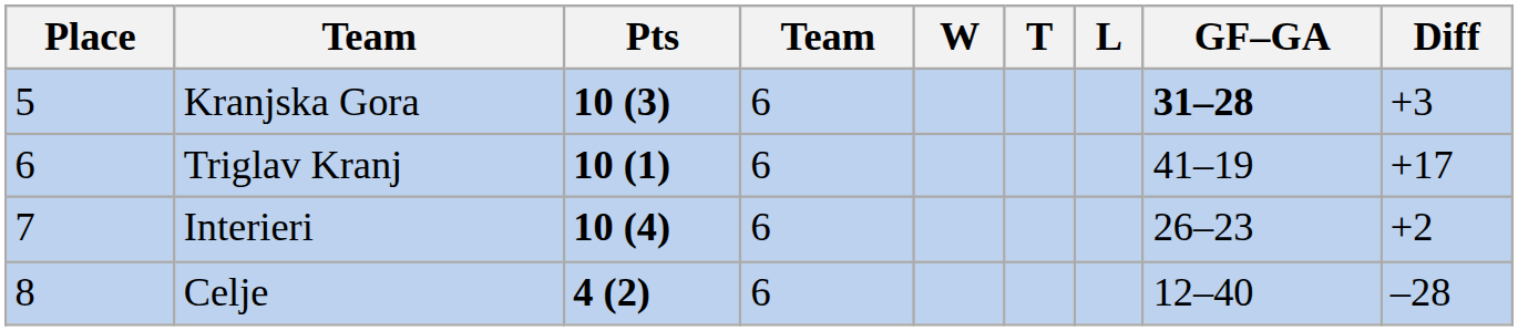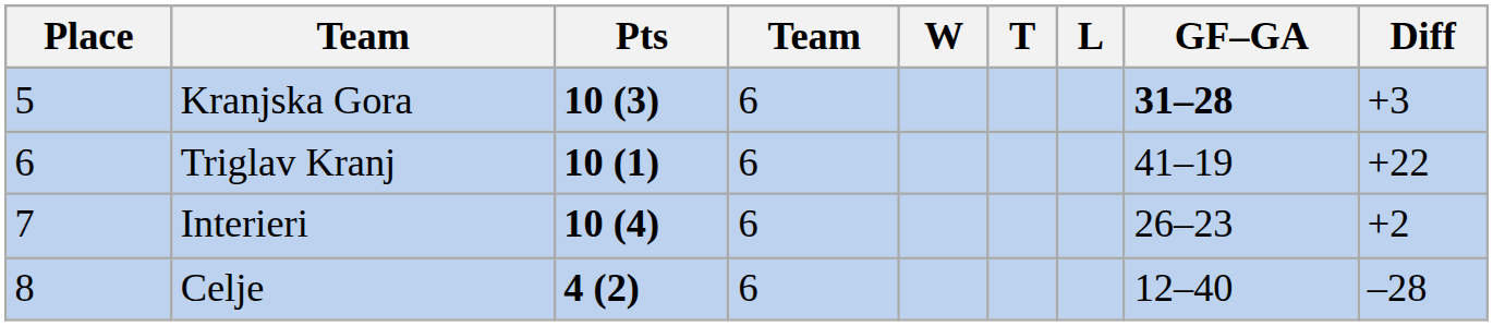 <table class="wikitable" width="600px">
 <tr style="background-color:#c0c0c0;">
 <th>Place</th>
 <th>Team</th>
 <th>Pts</th>
 <th>Team</th>
 <th>W</th>
 <th>T</th>
 <th>L</th>
 <th>GF–GA</th>
 <th>Diff</th>
 </tr>
 <tr bgcolor="#BCD2EE">
 <td>5</td>
 <td>Kranjska Gora</td>
 <td><strong>10 (3)</strong></td>
 <td>6</td>
 <td></td>
 <td></td>
 <td></td>
 <td><strong>31–28</strong></td>
 <td>+3</td>
 </tr>
 <tr bgcolor="#BCD2EE">
 <td>6</td>
 <td>Triglav Kranj</td>
 <td><strong>10 (1)</strong></td>
 <td>6</td>
 <td></td>
 <td></td>
 <td></td>
 <td>41–19</td>
-<td>+17</td>
+<td>+22</td>
 </tr>
 <tr bgcolor="#BCD2EE">
 <td>7</td>
 <td>Interieri</td>
 <td><strong>10 (4)</strong></td>
 <td>6</td>
 <td></td>
 <td></td>
 <td></td>
 <td>26–23</td>
 <td>+2</td>
 </tr>
 <tr bgcolor="#BCD2EE">
 <td>8</td>
 <td>Celje</td>
 <td><strong>4 (2)</strong></td>
 <td>6</td>
 <td></td>
 <td></td>
 <td></td>
 <td>12–40</td>
 <td>–28</td>
 </tr>
 </table>
